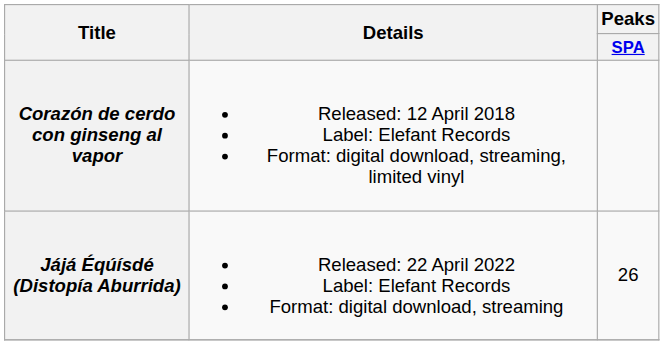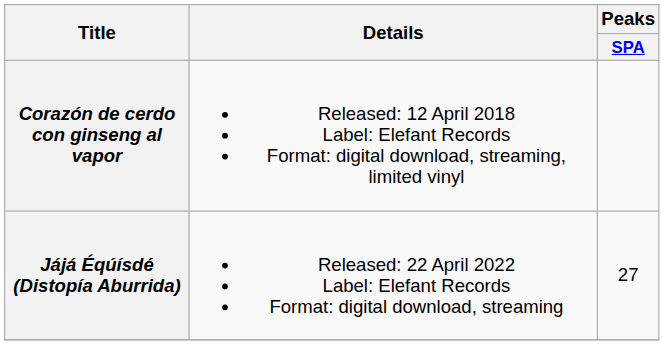 <table class="wikitable plainrowheaders" style="text-align:center">
 <tr>
 <th scope="col" rowspan="2" style="width:9.5em">Title</th>
 <th scope="col" rowspan="2" style="width:21.5em">Details</th>
 <th scope="col" colspan="1">Peaks</th>
 </tr>
 <tr>
 <th scope="col" style="width:2.5em;font-size:90%"><a href='#'>SPA</a><br></th>
 </tr>
 <tr>
 <th scope="row"><em>Corazón de cerdo con ginseng al vapor </em></th>
 <td><br><ul><li>Released: 12 April 2018</li><li>Label: Elefant Records</li><li>Format: digital download, streaming, limited vinyl</li></ul></td>
 <td></td>
 </tr>
 <tr>
 <th scope="row"><em>Jájá Éqúísdé (Distopía Aburrida)</th>
 <td><br><ul><li>Released: 22 April 2022</li><li>Label: Elefant Records</li><li>Format: digital download, streaming</li></ul></td>
-<td>26</td>
+<td>27</td>
 </tr>
 <tr>
 </tr>
 </table>
